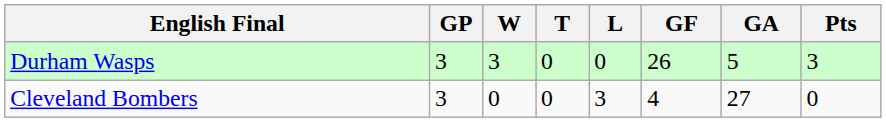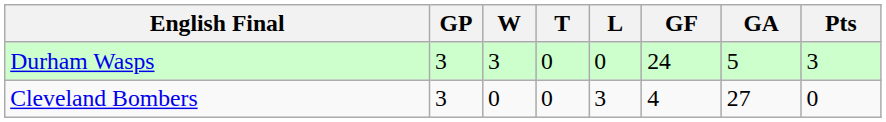 <table class="wikitable">
 <tr>
 <th width="40%">English Final</th>
 <th width="5%">GP</th>
 <th width="5%">W</th>
 <th width="5%">T</th>
 <th width="5%">L</th>
 <th width="7.5%">GF</th>
 <th width="7.5%">GA</th>
 <th width="7.5%">Pts</th>
 </tr>
 <tr bgcolor="#CCFFCC">
 <td><a href='#'>Durham Wasps</a></td>
 <td>3</td>
 <td>3</td>
 <td>0</td>
 <td>0</td>
-<td>26</td>
+<td>24</td>
 <td>5</td>
 <td>3</td>
 </tr>
 <tr>
 <td><a href='#'>Cleveland Bombers</a></td>
 <td>3</td>
 <td>0</td>
 <td>0</td>
 <td>3</td>
 <td>4</td>
 <td>27</td>
 <td>0</td>
 </tr>
 </table>
